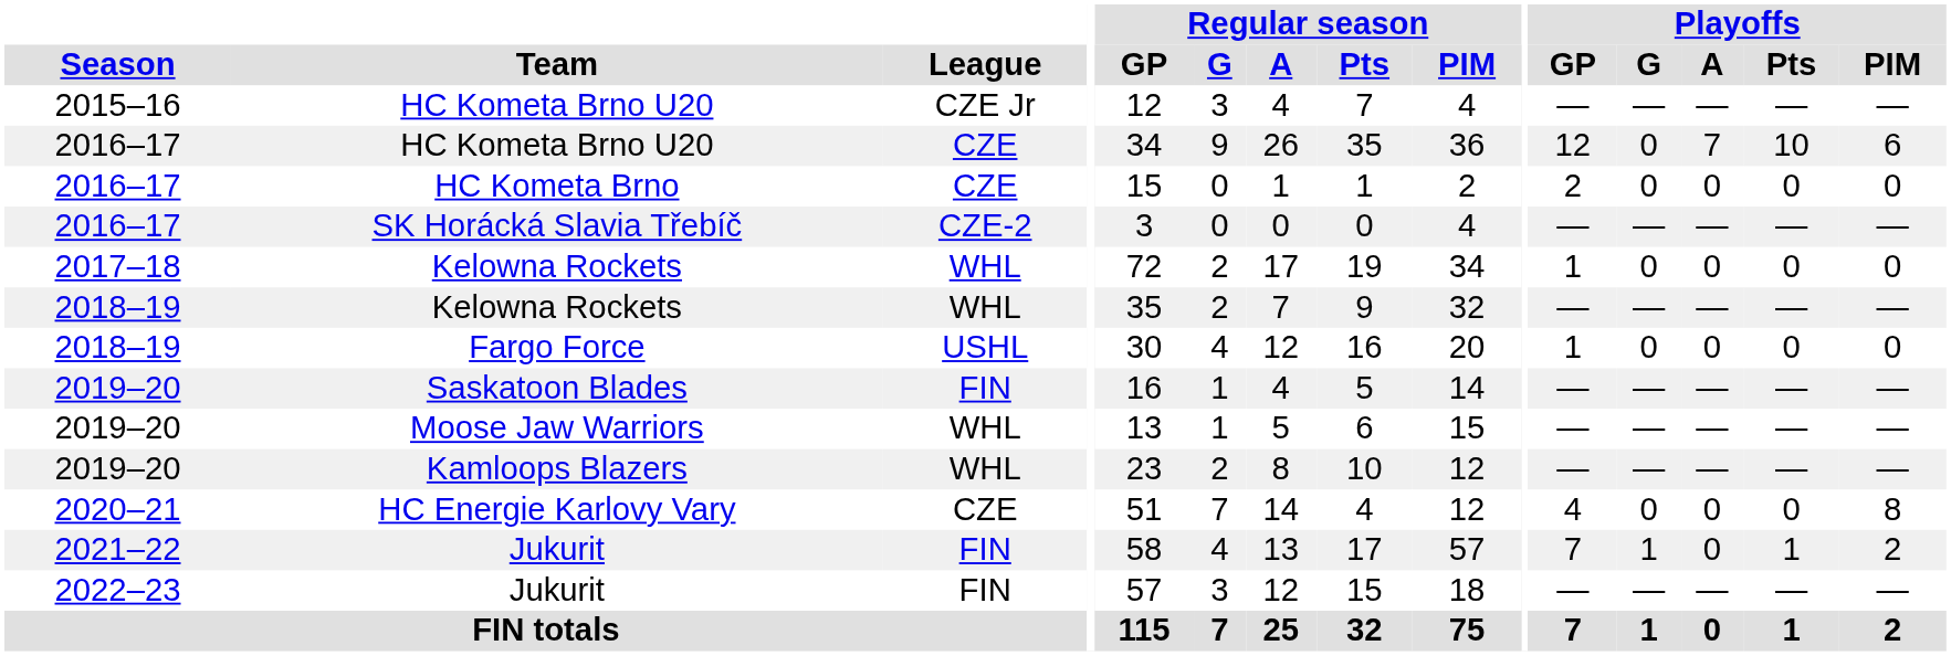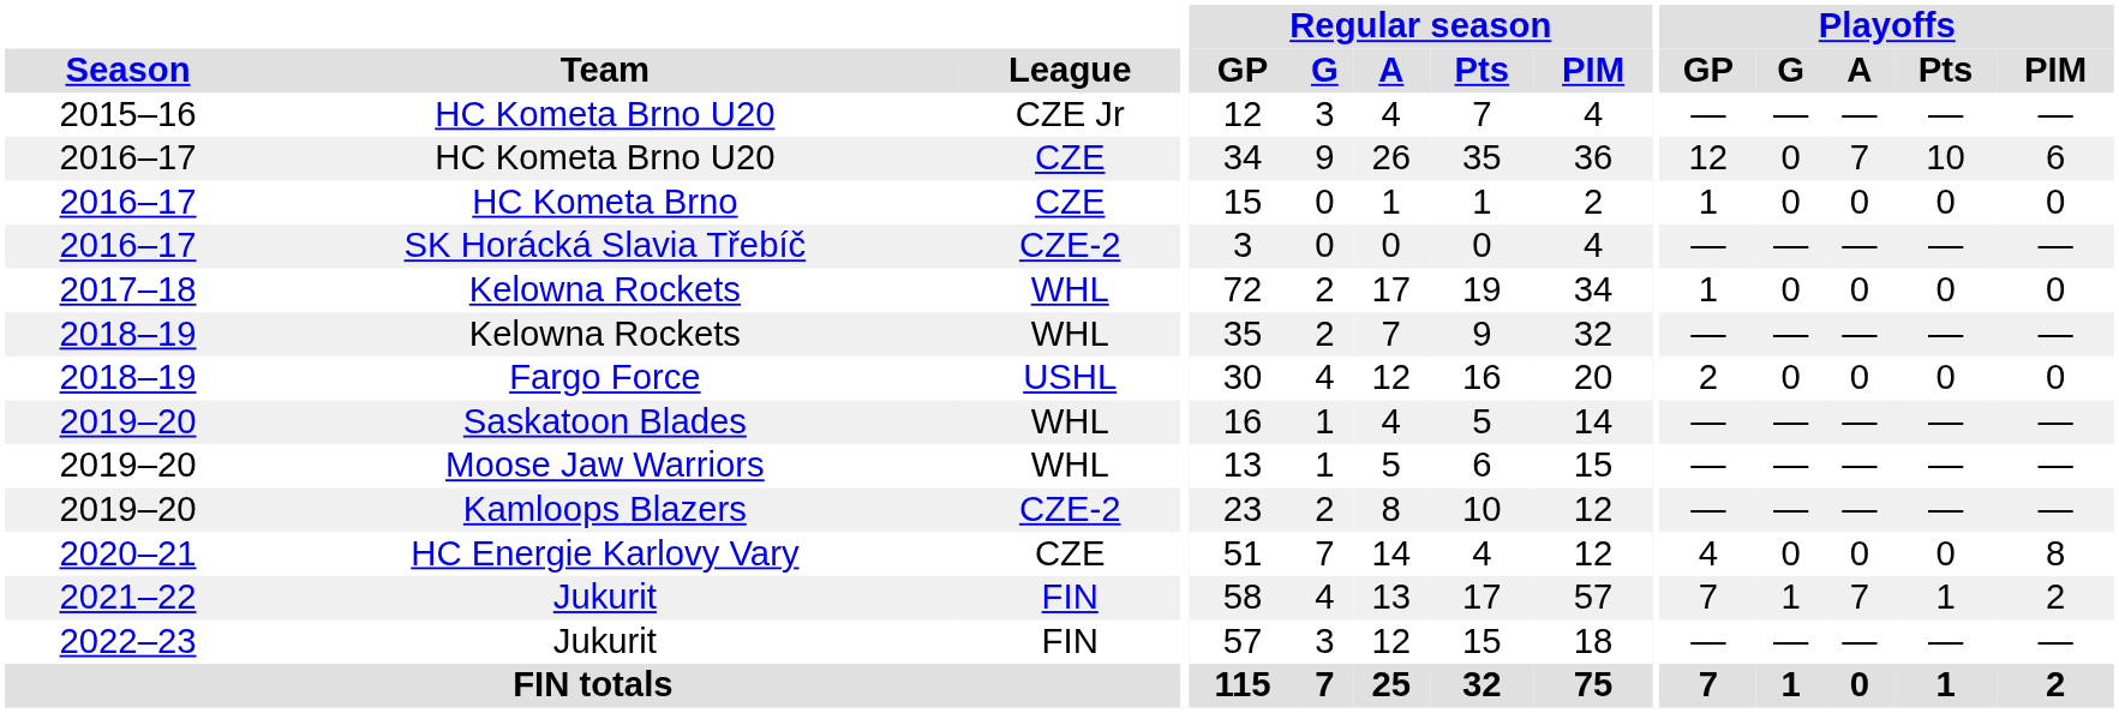 <table border="0" cellpadding="1" cellspacing="0" style="text-align:center; width:60em">
 <tr bgcolor="#e0e0e0">
 <th colspan="3" bgcolor="#ffffff"></th>
 <th rowspan="99" bgcolor="#ffffff"></th>
 <th colspan="5"><a href='#'>Regular season</a></th>
 <th rowspan="99" bgcolor="#ffffff"></th>
 <th colspan="5"><a href='#'>Playoffs</a></th>
 </tr>
 <tr bgcolor="#e0e0e0">
 <th><a href='#'>Season</a></th>
 <th>Team</th>
 <th>League</th>
 <th>GP</th>
 <th><a href='#'>G</a></th>
 <th><a href='#'>A</a></th>
 <th><a href='#'>Pts</a></th>
 <th><a href='#'>PIM</a></th>
 <th>GP</th>
 <th>G</th>
 <th>A</th>
 <th>Pts</th>
 <th>PIM</th>
 </tr>
 <tr>
 <td>2015–16</td>
 <td><a href='#'>HC Kometa Brno U20</a></td>
 <td>CZE Jr</td>
 <td>12</td>
 <td>3</td>
 <td>4</td>
 <td>7</td>
 <td>4</td>
 <td>—</td>
 <td>—</td>
 <td>—</td>
 <td>—</td>
 <td>—</td>
 </tr>
 <tr bgcolor="#f0f0f0">
 <td>2016–17</td>
 <td>HC Kometa Brno U20</td>
 <td><a href='#'>CZE</a></td>
 <td>34</td>
 <td>9</td>
 <td>26</td>
 <td>35</td>
 <td>36</td>
 <td>12</td>
 <td>0</td>
 <td>7</td>
 <td>10</td>
 <td>6</td>
 </tr>
 <tr>
 <td><a href='#'>2016–17</a></td>
 <td><a href='#'>HC Kometa Brno</a></td>
 <td><a href='#'>CZE</a></td>
 <td>15</td>
 <td>0</td>
 <td>1</td>
 <td>1</td>
 <td>2</td>
-<td>2</td>
+<td>1</td>
 <td>0</td>
 <td>0</td>
 <td>0</td>
 <td>0</td>
 </tr>
 <tr bgcolor="#f0f0f0">
 <td><a href='#'>2016–17</a></td>
 <td><a href='#'>SK Horácká Slavia Třebíč</a></td>
 <td><a href='#'>CZE-2</a></td>
 <td>3</td>
 <td>0</td>
 <td>0</td>
 <td>0</td>
 <td>4</td>
 <td>—</td>
 <td>—</td>
 <td>—</td>
 <td>—</td>
 <td>—</td>
 </tr>
 <tr>
 <td><a href='#'>2017–18</a></td>
 <td><a href='#'>Kelowna Rockets</a></td>
 <td><a href='#'>WHL</a></td>
 <td>72</td>
 <td>2</td>
 <td>17</td>
 <td>19</td>
 <td>34</td>
 <td>1</td>
 <td>0</td>
 <td>0</td>
 <td>0</td>
 <td>0</td>
 </tr>
 <tr bgcolor="#f0f0f0">
 <td><a href='#'>2018–19</a></td>
 <td>Kelowna Rockets</td>
 <td>WHL</td>
 <td>35</td>
 <td>2</td>
 <td>7</td>
 <td>9</td>
 <td>32</td>
 <td>—</td>
 <td>—</td>
 <td>—</td>
 <td>—</td>
 <td>—</td>
 </tr>
 <tr>
 <td><a href='#'>2018–19</a></td>
 <td><a href='#'>Fargo Force</a></td>
 <td><a href='#'>USHL</a></td>
 <td>30</td>
 <td>4</td>
 <td>12</td>
 <td>16</td>
 <td>20</td>
-<td>1</td>
+<td>2</td>
 <td>0</td>
 <td>0</td>
 <td>0</td>
 <td>0</td>
 </tr>
 <tr bgcolor="#f0f0f0">
 <td><a href='#'>2019–20</a></td>
 <td><a href='#'>Saskatoon Blades</a></td>
-<td><a href='#'>FIN</a></td>
+<td>WHL</td>
 <td>16</td>
 <td>1</td>
 <td>4</td>
 <td>5</td>
 <td>14</td>
 <td>—</td>
 <td>—</td>
 <td>—</td>
 <td>—</td>
 <td>—</td>
 </tr>
 <tr>
 <td>2019–20</td>
 <td><a href='#'>Moose Jaw Warriors</a></td>
 <td>WHL</td>
 <td>13</td>
 <td>1</td>
 <td>5</td>
 <td>6</td>
 <td>15</td>
 <td>—</td>
 <td>—</td>
 <td>—</td>
 <td>—</td>
 <td>—</td>
 </tr>
 <tr bgcolor="#f0f0f0">
 <td>2019–20</td>
 <td><a href='#'>Kamloops Blazers</a></td>
-<td>WHL</td>
+<td><a href='#'>CZE-2</a></td>
 <td>23</td>
 <td>2</td>
 <td>8</td>
 <td>10</td>
 <td>12</td>
 <td>—</td>
 <td>—</td>
 <td>—</td>
 <td>—</td>
 <td>—</td>
 </tr>
 <tr>
 <td><a href='#'>2020–21</a></td>
 <td><a href='#'>HC Energie Karlovy Vary</a></td>
 <td>CZE</td>
 <td>51</td>
 <td>7</td>
 <td>14</td>
 <td>4</td>
 <td>12</td>
 <td>4</td>
 <td>0</td>
 <td>0</td>
 <td>0</td>
 <td>8</td>
 </tr>
 <tr bgcolor="#f0f0f0">
 <td><a href='#'>2021–22</a></td>
 <td><a href='#'>Jukurit</a></td>
 <td><a href='#'>FIN</a></td>
 <td>58</td>
 <td>4</td>
 <td>13</td>
 <td>17</td>
 <td>57</td>
 <td>7</td>
 <td>1</td>
-<td>0</td>
+<td>7</td>
 <td>1</td>
 <td>2</td>
 </tr>
 <tr>
 <td><a href='#'>2022–23</a></td>
 <td>Jukurit</td>
 <td>FIN</td>
 <td>57</td>
 <td>3</td>
 <td>12</td>
 <td>15</td>
 <td>18</td>
 <td>—</td>
 <td>—</td>
 <td>—</td>
 <td>—</td>
 <td>—</td>
 </tr>
 <tr bgcolor="#e0e0e0">
 <th colspan="3">FIN totals</th>
 <th>115</th>
 <th>7</th>
 <th>25</th>
 <th>32</th>
 <th>75</th>
 <th>7</th>
 <th>1</th>
 <th>0</th>
 <th>1</th>
 <th>2</th>
 </tr>
 </table>
